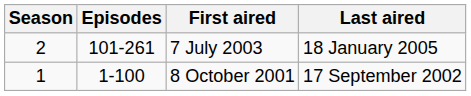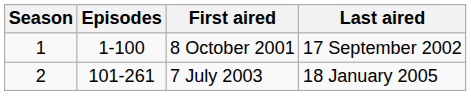 <table class="wikitable" style="text-align:left;">
 <tr>
 <th rowspan="1">Season</th>
 <th rowspan="1">Episodes</th>
 <th colspan="1">First aired</th>
 <th colspan="1">Last aired</th>
 </tr>
 <tr>
+<td style="text-align: center;">1</td>
+<td style="text-align: center;">1-100</td>
+<td>8 October 2001</td>
+<td>17 September 2002</td>
+</tr>
+<tr>
 <td style="text-align: center;">2</td>
 <td style="text-align: center;">101-261</td>
 <td>7 July 2003</td>
 <td>18 January 2005</td>
 </tr>
-<tr>
-<td style="text-align: center;">1</td>
-<td style="text-align: center;">1-100</td>
-<td>8 October 2001</td>
-<td>17 September 2002</td>
-</tr>
 </table>
